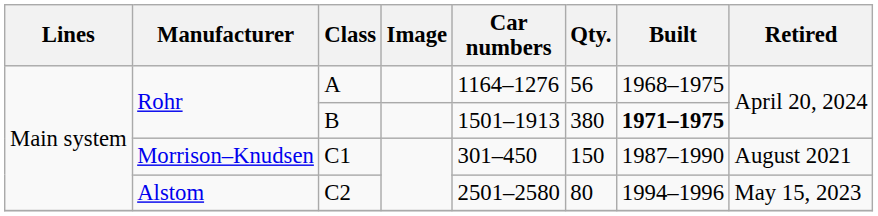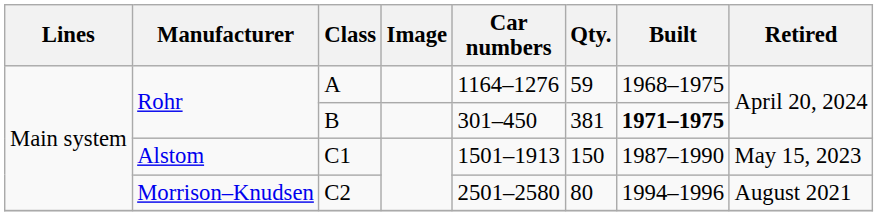 <table class="wikitable">
 <tr>
 <th>Lines</th>
 <th>Manufacturer</th>
 <th>Class</th>
 <th>Image</th>
 <th>Car<br>numbers</th>
 <th>Qty.</th>
 <th>Built</th>
 <th>Retired</th>
 </tr>
 <tr>
 <td rowspan="4">Main system</td>
 <td rowspan="2"><a href='#'>Rohr</a></td>
 <td>A</td>
 <td></td>
 <td>1164–1276</td>
-<td>56</td>
+<td>59</td>
 <td>1968–1975</td>
 <td rowspan="2">April 20, 2024</td>
 </tr>
 <tr>
 <td>B</td>
 <td></td>
-<td>1501–1913</td>
-<td>380</td>
+<td>301–450</td>
+<td>381</td>
 <td><strong>1971–1975</strong></td>
 </tr>
 <tr>
-<td><a href='#'>Morrison–Knudsen</a></td>
+<td><a href='#'>Alstom</a></td>
 <td>C1</td>
 <td rowspan="2"></td>
-<td>301–450</td>
+<td>1501–1913</td>
 <td>150</td>
 <td>1987–1990</td>
-<td>August 2021</td>
+<td>May 15, 2023</td>
 </tr>
 <tr>
-<td><a href='#'>Alstom</a></td>
+<td><a href='#'>Morrison–Knudsen</a></td>
 <td>C2</td>
 <td>2501–2580</td>
 <td>80</td>
 <td>1994–1996</td>
-<td>May 15, 2023</td>
+<td>August 2021</td>
 </tr>
 <tr>
 </tr>
 </table>
